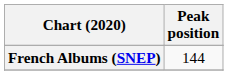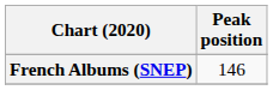 <table class="wikitable sortable plainrowheaders" style="text-align:center">
 <tr>
 <th scope="col">Chart (2020)</th>
 <th scope="col">Peak<br>position</th>
 </tr>
 <tr>
 </tr>
 <tr>
 </tr>
 <tr>
 </tr>
 <tr>
 <th scope="row">French Albums (<a href='#'>SNEP</a>)</th>
-<td>144</td>
+<td>146</td>
 </tr>
 <tr>
 </tr>
 <tr>
 </tr>
 <tr>
 </tr>
 </table>
